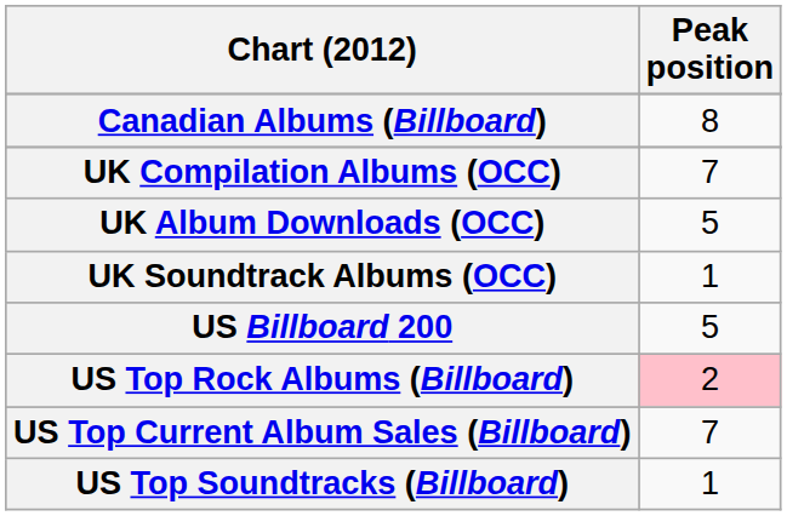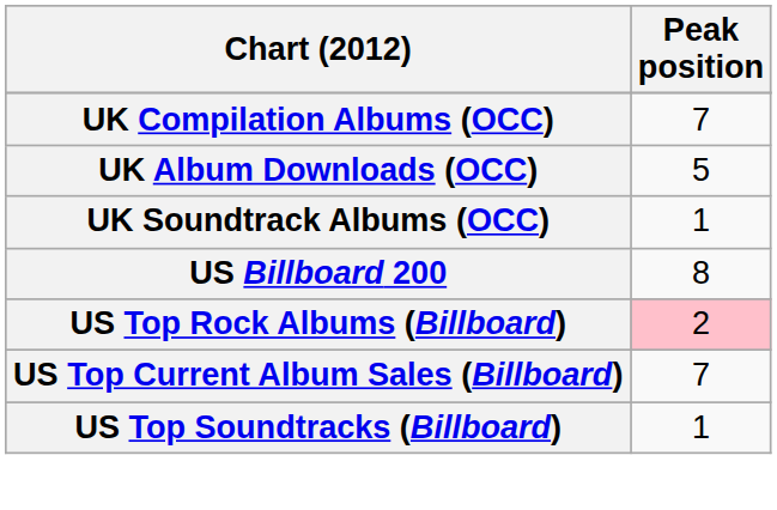 <table class="wikitable sortable plainrowheaders" style="text-align:center">
 <tr>
 <th scope="col">Chart (2012)</th>
 <th scope="col">Peak<br>position</th>
 </tr>
 <tr>
 </tr>
 <tr>
 </tr>
 <tr>
-</tr>
-<tr>
-<th scope="row"><a href='#'>Canadian Albums</a> (<em><a href='#'>Billboard</a></em>)</th>
-<td>8</td>
 </tr>
 <tr>
 </tr>
 <tr>
 </tr>
 <tr>
 </tr>
 <tr>
 </tr>
 <tr>
 <th scope="row">UK <a href='#'>Compilation Albums</a> (<a href='#'>OCC</a>)</th>
 <td>7</td>
 </tr>
 <tr>
 <th scope="row">UK <a href='#'>Album Downloads</a> (<a href='#'>OCC</a>)</th>
 <td>5</td>
 </tr>
 <tr>
 <th scope="row">UK Soundtrack Albums (<a href='#'>OCC</a>)</th>
 <td>1</td>
 </tr>
 <tr>
 <th scope="row">US <a href='#'><em>Billboard</em> 200</a></th>
-<td>5</td>
+<td>8</td>
 </tr>
 <tr>
 <th scope="row">US <a href='#'>Top Rock Albums</a> (<em><a href='#'>Billboard</a></em>)</th>
 <td style="background: pink;">2</td>
 </tr>
 <tr>
 <th scope="row">US <a href='#'>Top Current Album Sales</a> (<em><a href='#'>Billboard</a></em>)</th>
 <td>7</td>
 </tr>
 <tr>
 <th scope="row">US <a href='#'>Top Soundtracks</a> (<em><a href='#'>Billboard</a></em>)</th>
 <td>1</td>
 </tr>
 </table>
